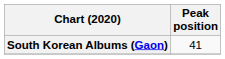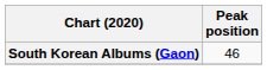 <table class="wikitable plainrowheaders" style="text-align:center">
 <tr>
 <th>Chart (2020)</th>
 <th>Peak<br>position</th>
 </tr>
 <tr>
 <th scope="row">South Korean Albums (<a href='#'>Gaon</a>)</th>
-<td>41</td>
+<td>46</td>
 </tr>
 <tr>
 </tr>
 </table>
